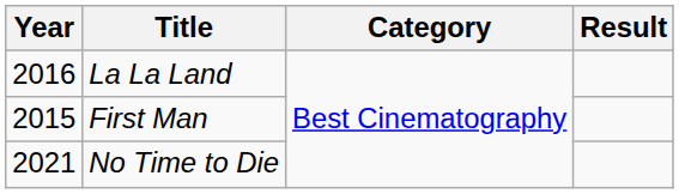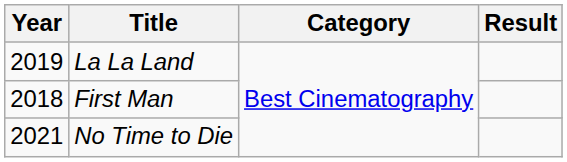 <table class="wikitable">
 <tr>
 <th>Year</th>
 <th>Title</th>
 <th>Category</th>
 <th>Result</th>
 </tr>
 <tr>
-<td>2016</td>
+<td>2019</td>
 <td><em>La La Land</em></td>
 <td rowspan=3><a href='#'>Best Cinematography</a></td>
 <td></td>
 </tr>
 <tr>
-<td>2015</td>
+<td>2018</td>
 <td><em>First Man</em></td>
 <td></td>
 </tr>
 <tr>
 <td>2021</td>
 <td><em>No Time to Die</em></td>
 <td></td>
 </tr>
 </table>
